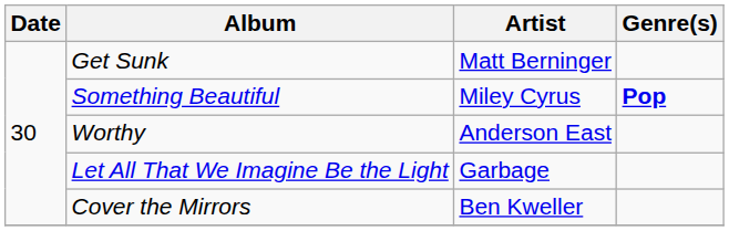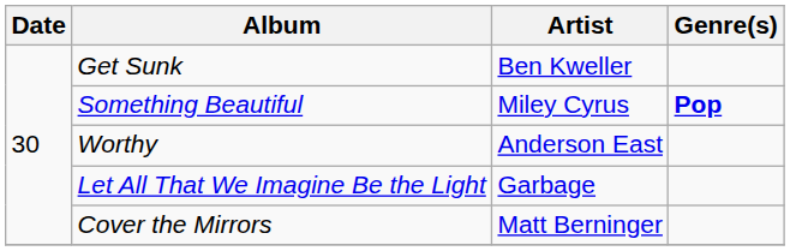 <table class="wikitable">
 <tr>
 <th>Date</th>
 <th>Album</th>
 <th>Artist</th>
 <th>Genre(s)</th>
 </tr>
 <tr>
 <td rowspan="5">30</td>
 <td><em>Get Sunk</em></td>
-<td><a href='#'>Matt Berninger</a></td>
+<td><a href='#'>Ben Kweller</a></td>
 <td></td>
 </tr>
 <tr>
 <td><em><a href='#'>Something Beautiful</a></em></td>
 <td><a href='#'>Miley Cyrus</a></td>
 <td><strong><a href='#'>Pop</a></strong></td>
 </tr>
 <tr>
 <td><em>Worthy</em></td>
 <td><a href='#'>Anderson East</a></td>
 <td></td>
 </tr>
 <tr>
 <td><em><a href='#'>Let All That We Imagine Be the Light</a></em></td>
 <td><a href='#'>Garbage</a></td>
 <td></td>
 </tr>
 <tr>
 <td><em>Cover the Mirrors</em></td>
-<td><a href='#'>Ben Kweller</a></td>
+<td><a href='#'>Matt Berninger</a></td>
 <td></td>
 </tr>
 <tr>
 </tr>
 </table>
